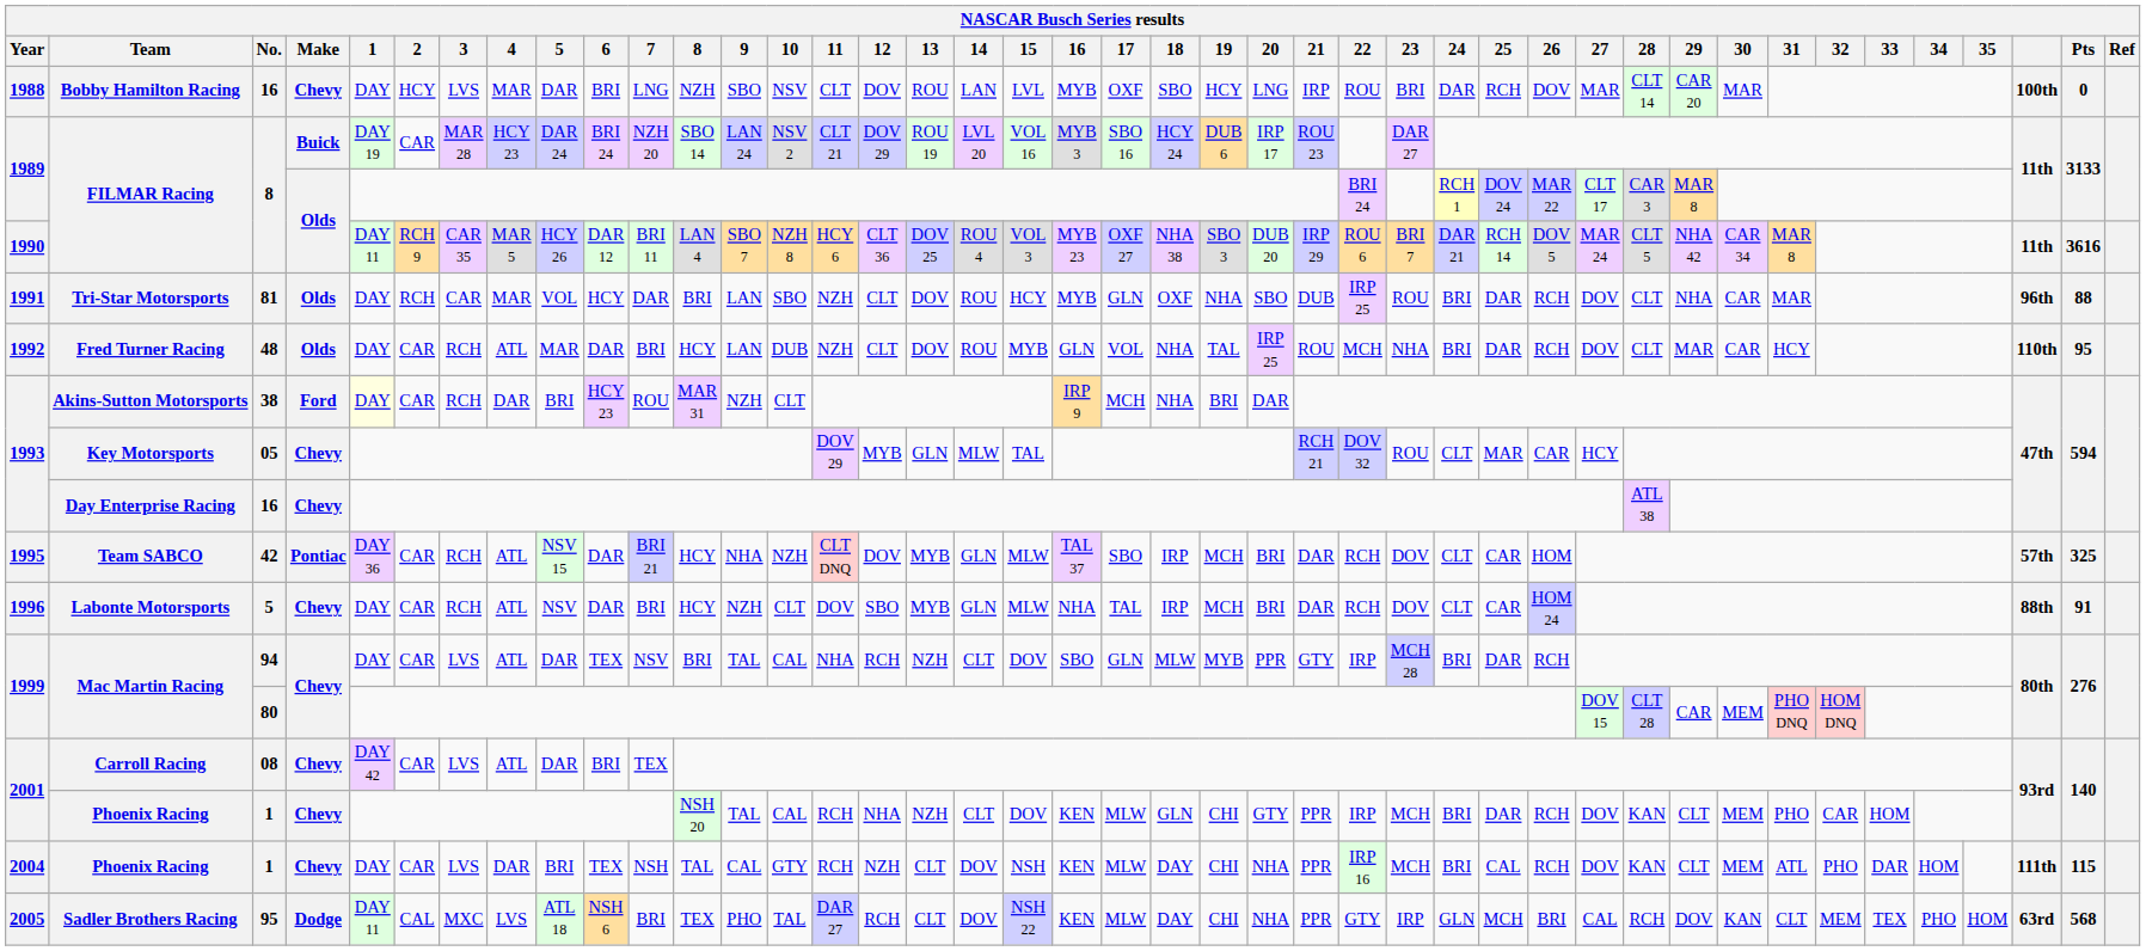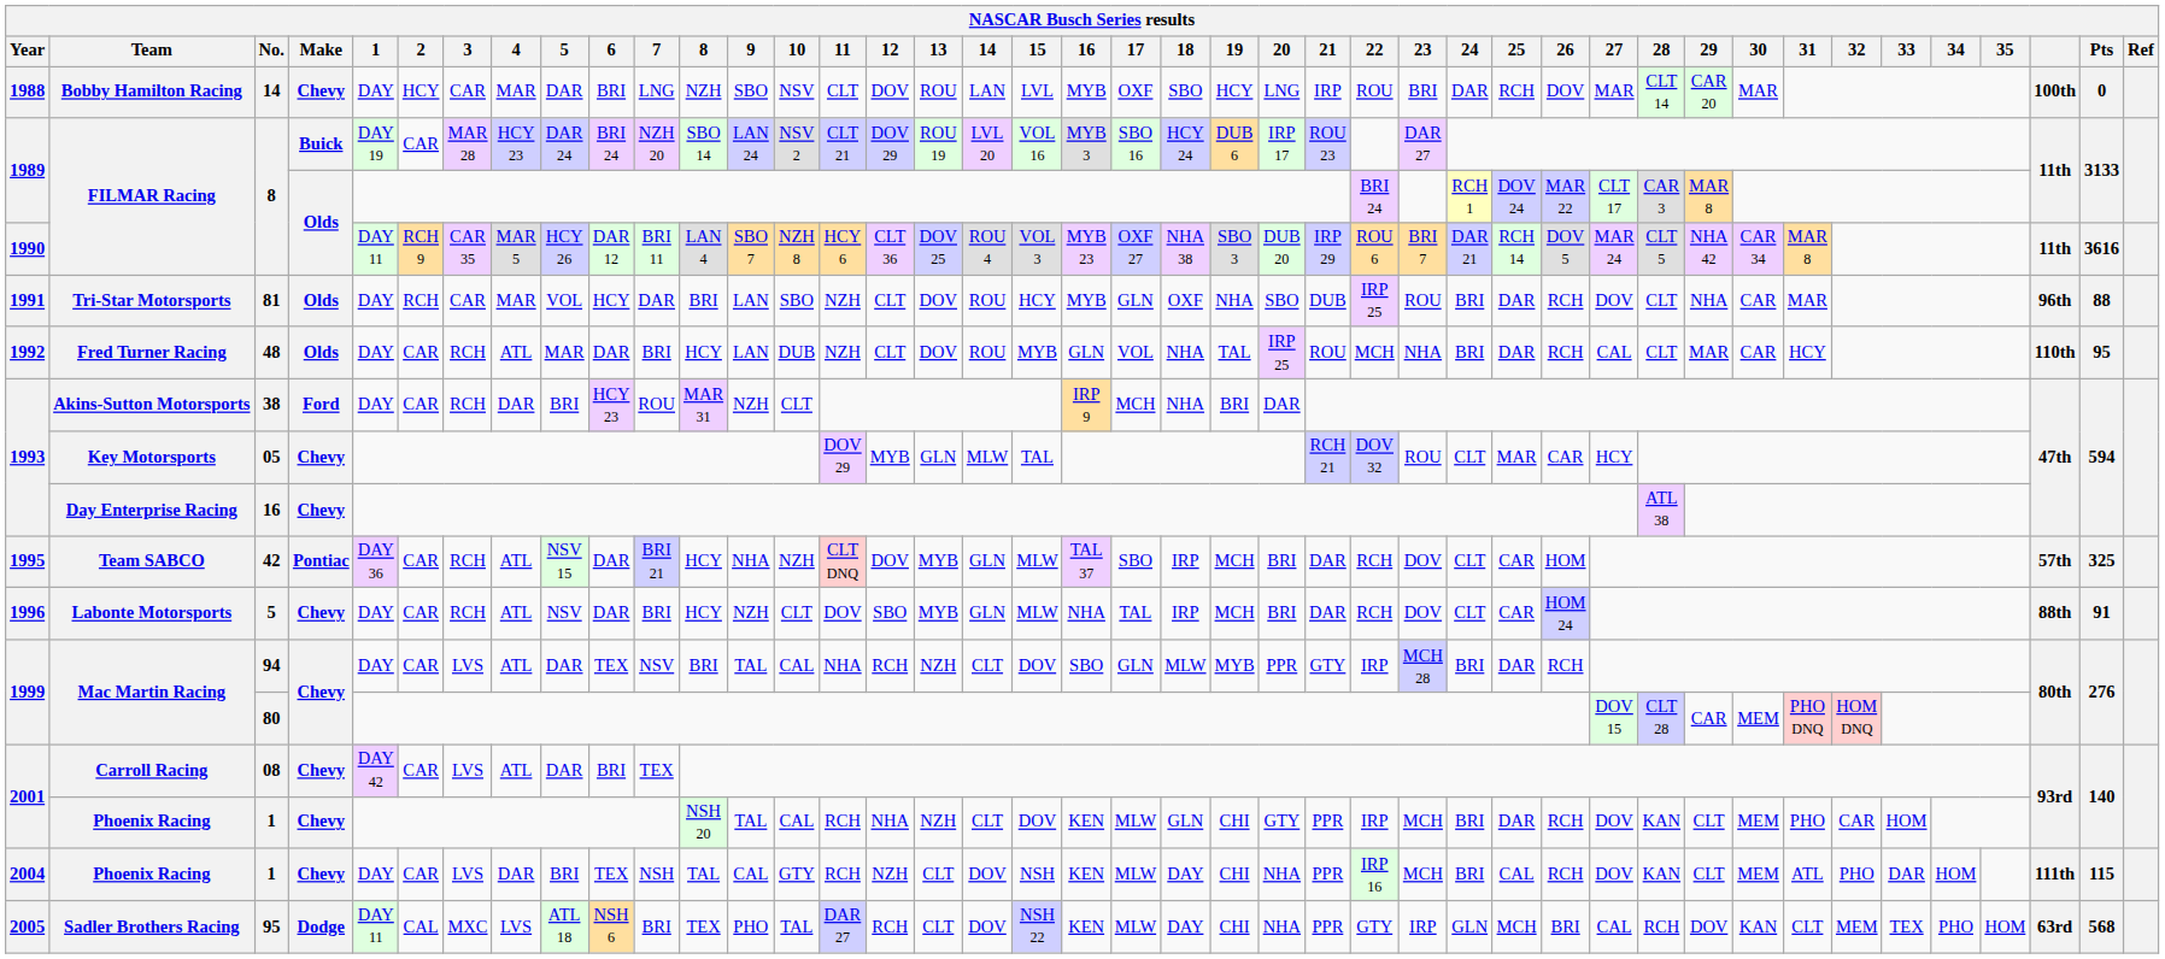 <table class="wikitable" style="text-align:center; font-size:75%">
 <tr>
 <th colspan=42><a href='#'>NASCAR Busch Series</a> results</th>
 </tr>
 <tr>
 <th>Year</th>
 <th>Team</th>
 <th>No.</th>
 <th>Make</th>
 <th>1</th>
 <th>2</th>
 <th>3</th>
 <th>4</th>
 <th>5</th>
 <th>6</th>
 <th>7</th>
 <th>8</th>
 <th>9</th>
 <th>10</th>
 <th>11</th>
 <th>12</th>
 <th>13</th>
 <th>14</th>
 <th>15</th>
 <th>16</th>
 <th>17</th>
 <th>18</th>
 <th>19</th>
 <th>20</th>
 <th>21</th>
 <th>22</th>
 <th>23</th>
 <th>24</th>
 <th>25</th>
 <th>26</th>
 <th>27</th>
 <th>28</th>
 <th>29</th>
 <th>30</th>
 <th>31</th>
 <th>32</th>
 <th>33</th>
 <th>34</th>
 <th>35</th>
 <th></th>
 <th>Pts</th>
 <th>Ref</th>
 </tr>
 <tr>
 <th><a href='#'>1988</a></th>
 <th><a href='#'>Bobby Hamilton Racing</a></th>
-<th>16</th>
+<th>14</th>
 <th><a href='#'>Chevy</a></th>
 <td><a href='#'>DAY</a></td>
 <td><a href='#'>HCY</a></td>
-<td><a href='#'>LVS</a></td>
+<td><a href='#'>CAR</a></td>
 <td><a href='#'>MAR</a></td>
 <td><a href='#'>DAR</a></td>
 <td><a href='#'>BRI</a></td>
 <td><a href='#'>LNG</a></td>
 <td><a href='#'>NZH</a></td>
 <td><a href='#'>SBO</a></td>
 <td><a href='#'>NSV</a></td>
 <td><a href='#'>CLT</a></td>
 <td><a href='#'>DOV</a></td>
 <td><a href='#'>ROU</a></td>
 <td><a href='#'>LAN</a></td>
 <td><a href='#'>LVL</a></td>
 <td><a href='#'>MYB</a></td>
 <td><a href='#'>OXF</a></td>
 <td><a href='#'>SBO</a></td>
 <td><a href='#'>HCY</a></td>
 <td><a href='#'>LNG</a></td>
 <td><a href='#'>IRP</a></td>
 <td><a href='#'>ROU</a></td>
 <td><a href='#'>BRI</a></td>
 <td><a href='#'>DAR</a></td>
 <td><a href='#'>RCH</a></td>
 <td><a href='#'>DOV</a></td>
 <td><a href='#'>MAR</a></td>
 <td style="background:#DFFFDF;"><a href='#'>CLT</a><br><small>14</small></td>
 <td style="background:#DFFFDF;"><a href='#'>CAR</a><br><small>20</small></td>
 <td><a href='#'>MAR</a></td>
 <td colspan=5></td>
 <th>100th</th>
 <th>0</th>
 <th></th>
 </tr>
 <tr>
 <th rowspan=2><a href='#'>1989</a></th>
 <th rowspan=3><a href='#'>FILMAR Racing</a></th>
 <th rowspan=3>8</th>
 <th><a href='#'>Buick</a></th>
 <td style="background:#DFFFDF;"><a href='#'>DAY</a><br><small>19</small></td>
 <td><a href='#'>CAR</a></td>
 <td style="background:#EDCFFF;"><a href='#'>MAR</a><br><small>28</small></td>
 <td style="background:#CFCFFF;"><a href='#'>HCY</a><br><small>23</small></td>
 <td style="background:#CFCFFF;"><a href='#'>DAR</a><br><small>24</small></td>
 <td style="background:#EFCFFF;"><a href='#'>BRI</a><br><small>24</small></td>
 <td style="background:#EFCFFF;"><a href='#'>NZH</a><br><small>20</small></td>
 <td style="background:#DFFFDF;"><a href='#'>SBO</a><br><small>14</small></td>
 <td style="background:#CFCFFF;"><a href='#'>LAN</a><br><small>24</small></td>
 <td style="background:#DFDFDF;"><a href='#'>NSV</a><br><small>2</small></td>
 <td style="background:#CFCFFF;"><a href='#'>CLT</a><br><small>21</small></td>
 <td style="background:#CFCFFF;"><a href='#'>DOV</a><br><small>29</small></td>
 <td style="background:#DFFFDF;"><a href='#'>ROU</a><br><small>19</small></td>
 <td style="background:#EFCFFF;"><a href='#'>LVL</a><br><small>20</small></td>
 <td style="background:#DFFFDF;"><a href='#'>VOL</a><br><small>16</small></td>
 <td style="background:#DFDFDF;"><a href='#'>MYB</a><br><small>3</small></td>
 <td style="background:#DFFFDF;"><a href='#'>SBO</a><br><small>16</small></td>
 <td style="background:#CFCFFF;"><a href='#'>HCY</a><br><small>24</small></td>
 <td style="background:#FFDF9F;"><a href='#'>DUB</a><br><small>6</small></td>
 <td style="background:#DFFFDF;"><a href='#'>IRP</a><br><small>17</small></td>
 <td style="background:#CFCFFF;"><a href='#'>ROU</a><br><small>23</small></td>
 <td></td>
 <td style="background:#EFCFFF;"><a href='#'>DAR</a><br><small>27</small></td>
 <td colspan=12></td>
 <th rowspan=2>11th</th>
 <th rowspan=2>3133</th>
 <th rowspan=2></th>
 </tr>
 <tr>
 <th rowspan=2><a href='#'>Olds</a></th>
 <td colspan=21></td>
 <td style="background:#EFCFFF;"><a href='#'>BRI</a><br><small>24</small></td>
 <td></td>
 <td style="background:#FFFFBF;"><a href='#'>RCH</a><br><small>1</small></td>
 <td style="background:#CFCFFF;"><a href='#'>DOV</a><br><small>24</small></td>
 <td style="background:#CFCFFF;"><a href='#'>MAR</a><br><small>22</small></td>
 <td style="background:#DFFFDF;"><a href='#'>CLT</a><br><small>17</small></td>
 <td style="background:#DFDFDF;"><a href='#'>CAR</a><br><small>3</small></td>
 <td style="background:#FFDF9F;"><a href='#'>MAR</a><br><small>8</small></td>
 <td colspan=9></td>
 </tr>
 <tr>
 <th><a href='#'>1990</a></th>
 <td style="background:#DFFFDF;"><a href='#'>DAY</a><br><small>11</small></td>
 <td style="background:#FFDF9F;"><a href='#'>RCH</a><br><small>9</small></td>
 <td style="background:#EFCFFF;"><a href='#'>CAR</a><br><small>35</small></td>
 <td style="background:#DFDFDF;"><a href='#'>MAR</a><br><small>5</small></td>
 <td style="background:#CFCFFF;"><a href='#'>HCY</a><br><small>26</small></td>
 <td style="background:#DFFFDF;"><a href='#'>DAR</a><br><small>12</small></td>
 <td style="background:#DFFFDF;"><a href='#'>BRI</a><br><small>11</small></td>
 <td style="background:#DFDFDF;"><a href='#'>LAN</a><br><small>4</small></td>
 <td style="background:#FFDF9F;"><a href='#'>SBO</a><br><small>7</small></td>
 <td style="background:#FFDF9F;"><a href='#'>NZH</a><br><small>8</small></td>
 <td style="background:#FFDF9F;"><a href='#'>HCY</a><br><small>6</small></td>
 <td style="background:#EFCFFF;"><a href='#'>CLT</a><br><small>36</small></td>
 <td style="background:#CFCFFF;"><a href='#'>DOV</a><br><small>25</small></td>
 <td style="background:#DFDFDF;"><a href='#'>ROU</a><br><small>4</small></td>
 <td style="background:#DFDFDF;"><a href='#'>VOL</a><br><small>3</small></td>
 <td style="background:#EFCFFF;"><a href='#'>MYB</a><br><small>23</small></td>
 <td style="background:#CFCFFF;"><a href='#'>OXF</a><br><small>27</small></td>
 <td style="background:#EFCFFF;"><a href='#'>NHA</a><br><small>38</small></td>
 <td style="background:#DFDFDF;"><a href='#'>SBO</a><br><small>3</small></td>
 <td style="background:#DFFFDF;"><a href='#'>DUB</a><br><small>20</small></td>
 <td style="background:#CFCFFF;"><a href='#'>IRP</a><br><small>29</small></td>
 <td style="background:#FFDF9F;"><a href='#'>ROU</a><br><small>6</small></td>
 <td style="background:#FFDF9F;"><a href='#'>BRI</a><br><small>7</small></td>
 <td style="background:#CFCFFF;"><a href='#'>DAR</a><br><small>21</small></td>
 <td style="background:#DFFFDF;"><a href='#'>RCH</a><br><small>14</small></td>
 <td style="background:#DFDFDF;"><a href='#'>DOV</a><br><small>5</small></td>
 <td style="background:#EFCFFF;"><a href='#'>MAR</a><br><small>24</small></td>
 <td style="background:#DFDFDF;"><a href='#'>CLT</a><br><small>5</small></td>
 <td style="background:#EFCFFF;"><a href='#'>NHA</a><br><small>42</small></td>
 <td style="background:#EFCFFF;"><a href='#'>CAR</a><br><small>34</small></td>
 <td style="background:#FFDF9F;"><a href='#'>MAR</a><br><small>8</small></td>
 <td colspan=4></td>
 <th>11th</th>
 <th>3616</th>
 <th></th>
 </tr>
 <tr>
 <th><a href='#'>1991</a></th>
 <th><a href='#'>Tri-Star Motorsports</a></th>
 <th>81</th>
 <th><a href='#'>Olds</a></th>
 <td><a href='#'>DAY</a></td>
 <td><a href='#'>RCH</a></td>
 <td><a href='#'>CAR</a></td>
 <td><a href='#'>MAR</a></td>
 <td><a href='#'>VOL</a></td>
 <td><a href='#'>HCY</a></td>
 <td><a href='#'>DAR</a></td>
 <td><a href='#'>BRI</a></td>
 <td><a href='#'>LAN</a></td>
 <td><a href='#'>SBO</a></td>
 <td><a href='#'>NZH</a></td>
 <td><a href='#'>CLT</a></td>
 <td><a href='#'>DOV</a></td>
 <td><a href='#'>ROU</a></td>
 <td><a href='#'>HCY</a></td>
 <td><a href='#'>MYB</a></td>
 <td><a href='#'>GLN</a></td>
 <td><a href='#'>OXF</a></td>
 <td><a href='#'>NHA</a></td>
 <td><a href='#'>SBO</a></td>
 <td><a href='#'>DUB</a></td>
 <td style="background:#EFCFFF;"><a href='#'>IRP</a><br><small>25</small></td>
 <td><a href='#'>ROU</a></td>
 <td><a href='#'>BRI</a></td>
 <td><a href='#'>DAR</a></td>
 <td><a href='#'>RCH</a></td>
 <td><a href='#'>DOV</a></td>
 <td><a href='#'>CLT</a></td>
 <td><a href='#'>NHA</a></td>
 <td><a href='#'>CAR</a></td>
 <td><a href='#'>MAR</a></td>
 <td colspan=4></td>
 <th>96th</th>
 <th>88</th>
 <th></th>
 </tr>
 <tr>
 <th><a href='#'>1992</a></th>
 <th><a href='#'>Fred Turner Racing</a></th>
 <th>48</th>
 <th><a href='#'>Olds</a></th>
 <td><a href='#'>DAY</a></td>
 <td><a href='#'>CAR</a></td>
 <td><a href='#'>RCH</a></td>
 <td><a href='#'>ATL</a></td>
 <td><a href='#'>MAR</a></td>
 <td><a href='#'>DAR</a></td>
 <td><a href='#'>BRI</a></td>
 <td><a href='#'>HCY</a></td>
 <td><a href='#'>LAN</a></td>
 <td><a href='#'>DUB</a></td>
 <td><a href='#'>NZH</a></td>
 <td><a href='#'>CLT</a></td>
 <td><a href='#'>DOV</a></td>
 <td><a href='#'>ROU</a></td>
 <td><a href='#'>MYB</a></td>
 <td><a href='#'>GLN</a></td>
 <td><a href='#'>VOL</a></td>
 <td><a href='#'>NHA</a></td>
 <td><a href='#'>TAL</a></td>
 <td style="background:#EFCFFF;"><a href='#'>IRP</a><br><small>25</small></td>
 <td><a href='#'>ROU</a></td>
 <td><a href='#'>MCH</a></td>
 <td><a href='#'>NHA</a></td>
 <td><a href='#'>BRI</a></td>
 <td><a href='#'>DAR</a></td>
 <td><a href='#'>RCH</a></td>
-<td><a href='#'>DOV</a></td>
+<td><a href='#'>CAL</a></td>
 <td><a href='#'>CLT</a></td>
 <td><a href='#'>MAR</a></td>
 <td><a href='#'>CAR</a></td>
 <td><a href='#'>HCY</a></td>
 <td colspan=4></td>
 <th>110th</th>
 <th>95</th>
 <th></th>
 </tr>
 <tr>
 <th rowspan=3><a href='#'>1993</a></th>
 <th><a href='#'>Akins-Sutton Motorsports</a></th>
 <th>38</th>
 <th><a href='#'>Ford</a></th>
-<td style="background: lightyellow;"><a href='#'>DAY</a></td>
+<td><a href='#'>DAY</a></td>
 <td><a href='#'>CAR</a></td>
 <td><a href='#'>RCH</a></td>
 <td><a href='#'>DAR</a></td>
 <td><a href='#'>BRI</a></td>
 <td style="background:#EFCFFF;"><a href='#'>HCY</a><br><small>23</small></td>
 <td><a href='#'>ROU</a></td>
 <td style="background:#EFCFFF;"><a href='#'>MAR</a><br><small>31</small></td>
 <td><a href='#'>NZH</a></td>
 <td><a href='#'>CLT</a></td>
 <td colspan=5></td>
 <td style="background:#FFDF9F;"><a href='#'>IRP</a><br><small>9</small></td>
 <td><a href='#'>MCH</a></td>
 <td><a href='#'>NHA</a></td>
 <td><a href='#'>BRI</a></td>
 <td><a href='#'>DAR</a></td>
 <td colspan=15></td>
 <th rowspan=3>47th</th>
 <th rowspan=3>594</th>
 <th rowspan=3></th>
 </tr>
 <tr>
 <th><a href='#'>Key Motorsports</a></th>
 <th>05</th>
 <th><a href='#'>Chevy</a></th>
 <td colspan=10></td>
 <td style="background:#EFCFFF;"><a href='#'>DOV</a><br><small>29</small></td>
 <td><a href='#'>MYB</a></td>
 <td><a href='#'>GLN</a></td>
 <td><a href='#'>MLW</a></td>
 <td><a href='#'>TAL</a></td>
 <td colspan=5></td>
 <td style="background:#CFCFFF;"><a href='#'>RCH</a><br><small>21</small></td>
 <td style="background:#CFCFFF;"><a href='#'>DOV</a><br><small>32</small></td>
 <td><a href='#'>ROU</a></td>
 <td><a href='#'>CLT</a></td>
 <td><a href='#'>MAR</a></td>
 <td><a href='#'>CAR</a></td>
 <td><a href='#'>HCY</a></td>
 <td colspan=8></td>
 </tr>
 <tr>
 <th><a href='#'>Day Enterprise Racing</a></th>
 <th>16</th>
 <th><a href='#'>Chevy</a></th>
 <td colspan=27></td>
 <td style="background:#EFCFFF;"><a href='#'>ATL</a><br><small>38</small></td>
 <td colspan=7></td>
 </tr>
 <tr>
 <th><a href='#'>1995</a></th>
 <th><a href='#'>Team SABCO</a></th>
 <th>42</th>
 <th><a href='#'>Pontiac</a></th>
 <td style="background:#EFCFFF;"><a href='#'>DAY</a><br><small>36</small></td>
 <td><a href='#'>CAR</a></td>
 <td><a href='#'>RCH</a></td>
 <td><a href='#'>ATL</a></td>
 <td style="background:#DFFFDF;"><a href='#'>NSV</a><br><small>15</small></td>
 <td><a href='#'>DAR</a></td>
 <td style="background:#CFCFFF;"><a href='#'>BRI</a><br><small>21</small></td>
 <td><a href='#'>HCY</a></td>
 <td><a href='#'>NHA</a></td>
 <td><a href='#'>NZH</a></td>
 <td style="background:#FFCFCF;"><a href='#'>CLT</a><br><small>DNQ</small></td>
 <td><a href='#'>DOV</a></td>
 <td><a href='#'>MYB</a></td>
 <td><a href='#'>GLN</a></td>
 <td><a href='#'>MLW</a></td>
 <td style="background:#EFCFFF;"><a href='#'>TAL</a><br><small>37</small></td>
 <td><a href='#'>SBO</a></td>
 <td><a href='#'>IRP</a></td>
 <td><a href='#'>MCH</a></td>
 <td><a href='#'>BRI</a></td>
 <td><a href='#'>DAR</a></td>
 <td><a href='#'>RCH</a></td>
 <td><a href='#'>DOV</a></td>
 <td><a href='#'>CLT</a></td>
 <td><a href='#'>CAR</a></td>
 <td><a href='#'>HOM</a></td>
 <td colspan=9></td>
 <th>57th</th>
 <th>325</th>
 <th></th>
 </tr>
 <tr>
 <th><a href='#'>1996</a></th>
 <th><a href='#'>Labonte Motorsports</a></th>
 <th>5</th>
 <th><a href='#'>Chevy</a></th>
 <td><a href='#'>DAY</a></td>
 <td><a href='#'>CAR</a></td>
 <td><a href='#'>RCH</a></td>
 <td><a href='#'>ATL</a></td>
 <td><a href='#'>NSV</a></td>
 <td><a href='#'>DAR</a></td>
 <td><a href='#'>BRI</a></td>
 <td><a href='#'>HCY</a></td>
 <td><a href='#'>NZH</a></td>
 <td><a href='#'>CLT</a></td>
 <td><a href='#'>DOV</a></td>
 <td><a href='#'>SBO</a></td>
 <td><a href='#'>MYB</a></td>
 <td><a href='#'>GLN</a></td>
 <td><a href='#'>MLW</a></td>
 <td><a href='#'>NHA</a></td>
 <td><a href='#'>TAL</a></td>
 <td><a href='#'>IRP</a></td>
 <td><a href='#'>MCH</a></td>
 <td><a href='#'>BRI</a></td>
 <td><a href='#'>DAR</a></td>
 <td><a href='#'>RCH</a></td>
 <td><a href='#'>DOV</a></td>
 <td><a href='#'>CLT</a></td>
 <td><a href='#'>CAR</a></td>
 <td style="background:#CFCFFF;"><a href='#'>HOM</a><br><small>24</small></td>
 <td colspan=9></td>
 <th>88th</th>
 <th>91</th>
 <th></th>
 </tr>
 <tr>
 <th rowspan=2><a href='#'>1999</a></th>
 <th rowspan=2><a href='#'>Mac Martin Racing</a></th>
 <th>94</th>
 <th rowspan=2><a href='#'>Chevy</a></th>
 <td><a href='#'>DAY</a></td>
 <td><a href='#'>CAR</a></td>
 <td><a href='#'>LVS</a></td>
 <td><a href='#'>ATL</a></td>
 <td><a href='#'>DAR</a></td>
 <td><a href='#'>TEX</a></td>
 <td><a href='#'>NSV</a></td>
 <td><a href='#'>BRI</a></td>
 <td><a href='#'>TAL</a></td>
 <td><a href='#'>CAL</a></td>
 <td><a href='#'>NHA</a></td>
 <td><a href='#'>RCH</a></td>
 <td><a href='#'>NZH</a></td>
 <td><a href='#'>CLT</a></td>
 <td><a href='#'>DOV</a></td>
 <td><a href='#'>SBO</a></td>
 <td><a href='#'>GLN</a></td>
 <td><a href='#'>MLW</a></td>
 <td><a href='#'>MYB</a></td>
 <td><a href='#'>PPR</a></td>
 <td><a href='#'>GTY</a></td>
 <td><a href='#'>IRP</a></td>
 <td style="background:#CFCFFF;"><a href='#'>MCH</a><br><small>28</small></td>
 <td><a href='#'>BRI</a></td>
 <td><a href='#'>DAR</a></td>
 <td><a href='#'>RCH</a></td>
 <td colspan=9></td>
 <th rowspan=2>80th</th>
 <th rowspan=2>276</th>
 <th rowspan=2></th>
 </tr>
 <tr>
 <th>80</th>
 <td colspan=26></td>
 <td style="background:#DFFFDF;"><a href='#'>DOV</a><br><small>15</small></td>
 <td style="background:#CFCFFF;"><a href='#'>CLT</a><br><small>28</small></td>
 <td><a href='#'>CAR</a></td>
 <td><a href='#'>MEM</a></td>
 <td style="background:#FFCFCF;"><a href='#'>PHO</a><br><small>DNQ</small></td>
 <td style="background:#FFCFCF;"><a href='#'>HOM</a><br><small>DNQ</small></td>
 <td colspan=3></td>
 </tr>
 <tr>
 <th rowspan=2><a href='#'>2001</a></th>
 <th><a href='#'>Carroll Racing</a></th>
 <th>08</th>
 <th><a href='#'>Chevy</a></th>
 <td style="background:#EFCFFF;"><a href='#'>DAY</a><br><small>42</small></td>
 <td><a href='#'>CAR</a></td>
 <td><a href='#'>LVS</a></td>
 <td><a href='#'>ATL</a></td>
 <td><a href='#'>DAR</a></td>
 <td><a href='#'>BRI</a></td>
 <td><a href='#'>TEX</a></td>
 <td colspan=28></td>
 <th rowspan=2>93rd</th>
 <th rowspan=2>140</th>
 <th rowspan=2></th>
 </tr>
 <tr>
 <th><a href='#'>Phoenix Racing</a></th>
 <th>1</th>
 <th><a href='#'>Chevy</a></th>
 <td colspan=7></td>
 <td style="background:#DFFFDF;"><a href='#'>NSH</a><br><small>20</small></td>
 <td><a href='#'>TAL</a></td>
 <td><a href='#'>CAL</a></td>
 <td><a href='#'>RCH</a></td>
 <td><a href='#'>NHA</a></td>
 <td><a href='#'>NZH</a></td>
 <td><a href='#'>CLT</a></td>
 <td><a href='#'>DOV</a></td>
 <td><a href='#'>KEN</a></td>
 <td><a href='#'>MLW</a></td>
 <td><a href='#'>GLN</a></td>
 <td><a href='#'>CHI</a></td>
 <td><a href='#'>GTY</a></td>
 <td><a href='#'>PPR</a></td>
 <td><a href='#'>IRP</a></td>
 <td><a href='#'>MCH</a></td>
 <td><a href='#'>BRI</a></td>
 <td><a href='#'>DAR</a></td>
 <td><a href='#'>RCH</a></td>
 <td><a href='#'>DOV</a></td>
 <td><a href='#'>KAN</a></td>
 <td><a href='#'>CLT</a></td>
 <td><a href='#'>MEM</a></td>
 <td><a href='#'>PHO</a></td>
 <td><a href='#'>CAR</a></td>
 <td><a href='#'>HOM</a></td>
 <td colspan=2></td>
 </tr>
 <tr>
 <th><a href='#'>2004</a></th>
 <th><a href='#'>Phoenix Racing</a></th>
 <th>1</th>
 <th><a href='#'>Chevy</a></th>
 <td><a href='#'>DAY</a></td>
 <td><a href='#'>CAR</a></td>
 <td><a href='#'>LVS</a></td>
 <td><a href='#'>DAR</a></td>
 <td><a href='#'>BRI</a></td>
 <td><a href='#'>TEX</a></td>
 <td><a href='#'>NSH</a></td>
 <td><a href='#'>TAL</a></td>
 <td><a href='#'>CAL</a></td>
 <td><a href='#'>GTY</a></td>
 <td><a href='#'>RCH</a></td>
 <td><a href='#'>NZH</a></td>
 <td><a href='#'>CLT</a></td>
 <td><a href='#'>DOV</a></td>
 <td><a href='#'>NSH</a></td>
 <td><a href='#'>KEN</a></td>
 <td><a href='#'>MLW</a></td>
 <td><a href='#'>DAY</a></td>
 <td><a href='#'>CHI</a></td>
 <td><a href='#'>NHA</a></td>
 <td><a href='#'>PPR</a></td>
 <td style="background:#DFFFDF;"><a href='#'>IRP</a><br><small>16</small></td>
 <td><a href='#'>MCH</a></td>
 <td><a href='#'>BRI</a></td>
 <td><a href='#'>CAL</a></td>
 <td><a href='#'>RCH</a></td>
 <td><a href='#'>DOV</a></td>
 <td><a href='#'>KAN</a></td>
 <td><a href='#'>CLT</a></td>
 <td><a href='#'>MEM</a></td>
 <td><a href='#'>ATL</a></td>
 <td><a href='#'>PHO</a></td>
 <td><a href='#'>DAR</a></td>
 <td><a href='#'>HOM</a></td>
 <td></td>
 <th>111th</th>
 <th>115</th>
 <th></th>
 </tr>
 <tr>
 <th><a href='#'>2005</a></th>
 <th><a href='#'>Sadler Brothers Racing</a></th>
 <th>95</th>
 <th><a href='#'>Dodge</a></th>
 <td style="background:#DFFFDF;"><a href='#'>DAY</a><br><small>11</small></td>
 <td><a href='#'>CAL</a></td>
 <td><a href='#'>MXC</a></td>
 <td><a href='#'>LVS</a></td>
 <td style="background:#DFFFDF;"><a href='#'>ATL</a><br><small>18</small></td>
 <td style="background:#FFDF9F;"><a href='#'>NSH</a><br><small>6</small></td>
 <td><a href='#'>BRI</a></td>
 <td><a href='#'>TEX</a></td>
 <td><a href='#'>PHO</a></td>
 <td><a href='#'>TAL</a></td>
 <td style="background:#CFCFFF;"><a href='#'>DAR</a><br><small>27</small></td>
 <td><a href='#'>RCH</a></td>
 <td><a href='#'>CLT</a></td>
 <td><a href='#'>DOV</a></td>
 <td style="background:#CFCFFF;"><a href='#'>NSH</a><br><small>22</small></td>
 <td><a href='#'>KEN</a></td>
 <td><a href='#'>MLW</a></td>
 <td><a href='#'>DAY</a></td>
 <td><a href='#'>CHI</a></td>
 <td><a href='#'>NHA</a></td>
 <td><a href='#'>PPR</a></td>
 <td><a href='#'>GTY</a></td>
 <td><a href='#'>IRP</a></td>
 <td><a href='#'>GLN</a></td>
 <td><a href='#'>MCH</a></td>
 <td><a href='#'>BRI</a></td>
 <td><a href='#'>CAL</a></td>
 <td><a href='#'>RCH</a></td>
 <td><a href='#'>DOV</a></td>
 <td><a href='#'>KAN</a></td>
 <td><a href='#'>CLT</a></td>
 <td><a href='#'>MEM</a></td>
 <td><a href='#'>TEX</a></td>
 <td><a href='#'>PHO</a></td>
 <td><a href='#'>HOM</a></td>
 <th>63rd</th>
 <th>568</th>
 <th></th>
 </tr>
 </table>
